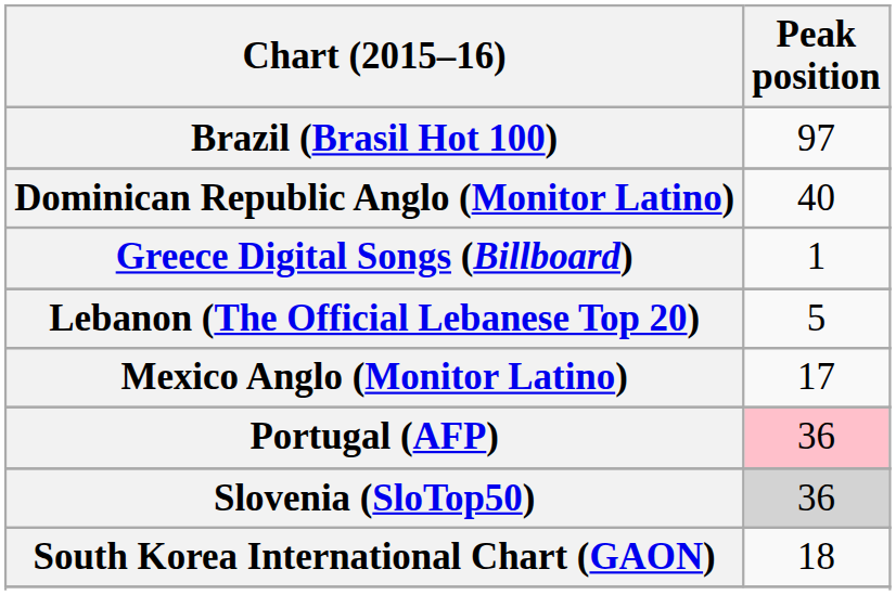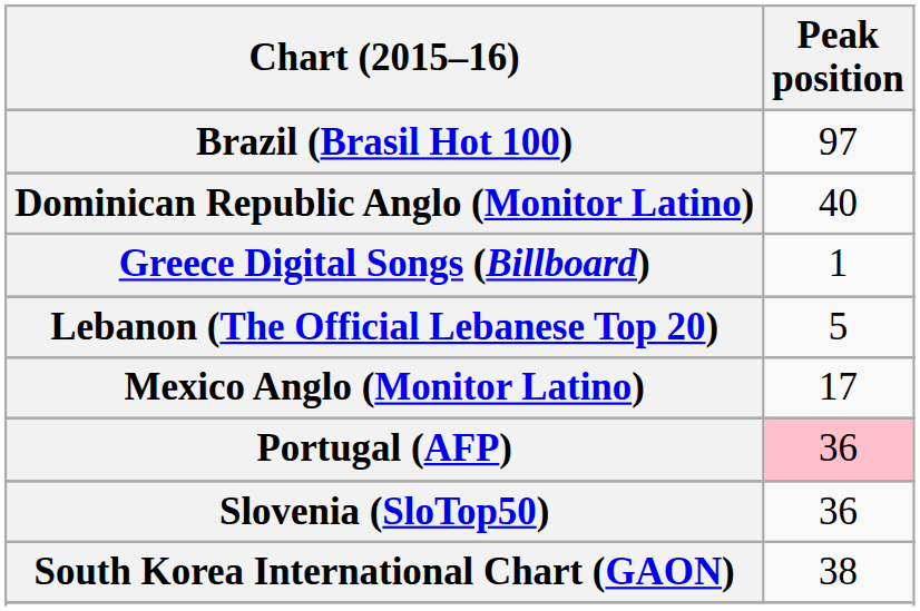 <table class="wikitable sortable plainrowheaders" style="text-align:center">
 <tr>
 <th scope="col">Chart (2015–16)</th>
 <th scope="col">Peak<br>position</th>
 </tr>
 <tr>
 </tr>
 <tr>
 </tr>
 <tr>
 </tr>
 <tr>
 </tr>
 <tr>
 <th scope="row">Brazil (<a href='#'>Brasil Hot 100</a>)</th>
 <td>97</td>
 </tr>
 <tr>
 </tr>
 <tr>
 </tr>
 <tr>
 </tr>
 <tr>
 </tr>
 <tr>
 <th scope="row">Dominican Republic Anglo (<a href='#'>Monitor Latino</a>)</th>
 <td style="text-align:center;">40</td>
 </tr>
 <tr>
 </tr>
 <tr>
 </tr>
 <tr>
 </tr>
 <tr>
 </tr>
 <tr>
 <th scope="row"><a href='#'>Greece Digital Songs</a> (<em><a href='#'>Billboard</a></em>)</th>
 <td>1</td>
 </tr>
 <tr>
 </tr>
 <tr>
 </tr>
 <tr>
 </tr>
 <tr>
 </tr>
 <tr>
 <th scope="row">Lebanon (<a href='#'>The Official Lebanese Top 20</a>)</th>
 <td>5</td>
 </tr>
 <tr>
 </tr>
 <tr>
 <th scope="row">Mexico Anglo (<a href='#'>Monitor Latino</a>)</th>
 <td>17</td>
 </tr>
 <tr>
 </tr>
 <tr>
 </tr>
 <tr>
 </tr>
 <tr>
 </tr>
 <tr>
 </tr>
 <tr>
 <th scope="row">Portugal (<a href='#'>AFP</a>)</th>
 <td style="background: pink;">36</td>
 </tr>
 <tr>
 </tr>
 <tr>
 </tr>
 <tr>
 </tr>
 <tr>
 <th scope="row">Slovenia (<a href='#'>SloTop50</a>)</th>
-<td style="background: lightgrey;">36</td>
+<td>36</td>
 </tr>
 <tr>
 </tr>
 <tr>
 <th scope="row">South Korea International Chart (<a href='#'>GAON</a>)</th>
-<td>18</td>
+<td>38</td>
 </tr>
 <tr>
 </tr>
 <tr>
 </tr>
 <tr>
 </tr>
 <tr>
 </tr>
 <tr>
 </tr>
 <tr>
 </tr>
 <tr>
 </tr>
 <tr>
 </tr>
 </table>
